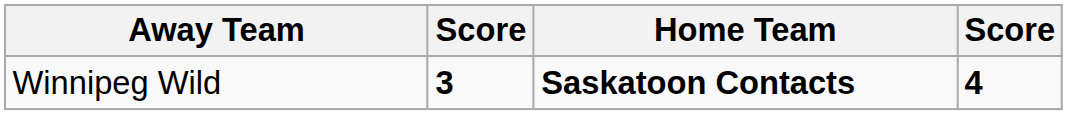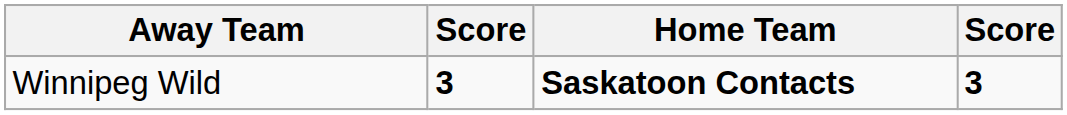 <table class="wikitable">
 <tr>
 <th width=40%>Away Team</th>
 <th>Score</th>
 <th width=40%>Home Team</th>
 <th>Score</th>
 </tr>
 <tr>
 <td>Winnipeg Wild</td>
 <td><strong>3</strong></td>
 <td><strong>Saskatoon Contacts</strong></td>
-<td><strong>4</strong></td>
+<td><strong>3</strong></td>
 </tr>
 </table>
